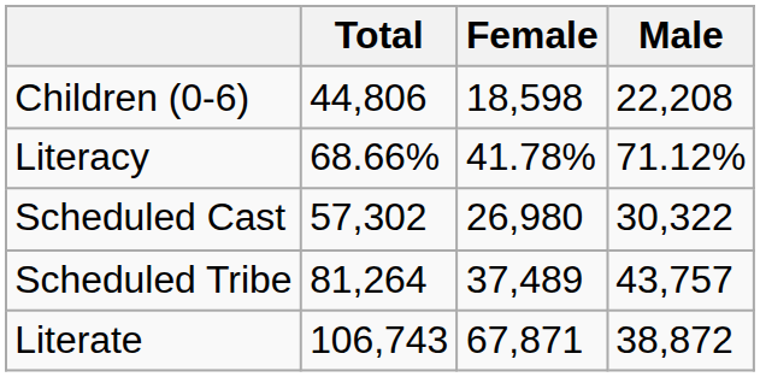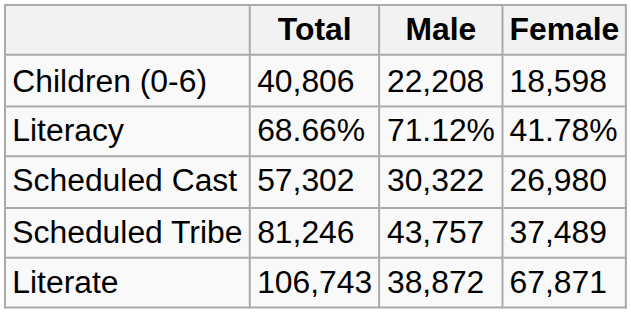 <table class="wikitable">
 <tr>
 <th></th>
 <th>Total</th>
+<th>Male</th>
 <th>Female</th>
-<th>Male</th>
 </tr>
 <tr>
 <td>Children (0-6)</td>
-<td>44,806</td>
+<td>40,806</td>
+<td>22,208</td>
 <td>18,598</td>
-<td>22,208</td>
 </tr>
 <tr>
 <td>Literacy</td>
 <td>68.66%</td>
+<td>71.12%</td>
 <td>41.78%</td>
-<td>71.12%</td>
 </tr>
 <tr>
 <td>Scheduled Cast</td>
 <td>57,302</td>
+<td>30,322</td>
 <td>26,980</td>
-<td>30,322</td>
 </tr>
 <tr>
 <td>Scheduled Tribe</td>
-<td>81,264</td>
+<td>81,246</td>
+<td>43,757</td>
 <td>37,489</td>
-<td>43,757</td>
 </tr>
 <tr>
 <td>Literate</td>
 <td>106,743</td>
+<td>38,872</td>
 <td>67,871</td>
-<td>38,872</td>
 </tr>
 </table>
